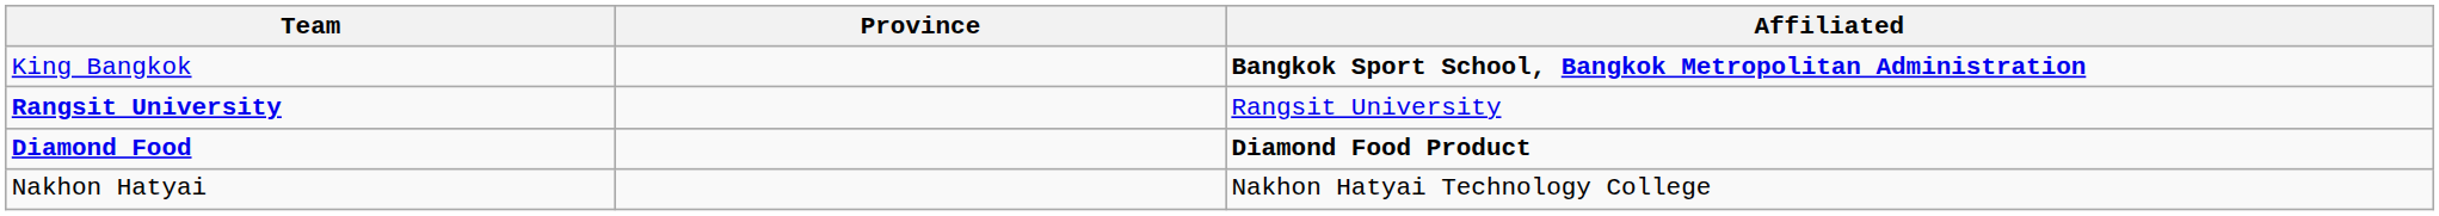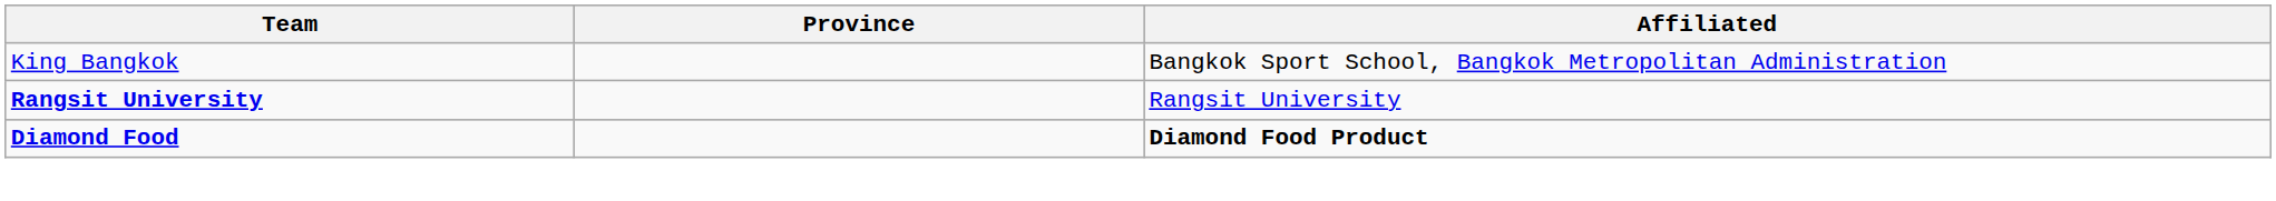 <table class="wikitable" style="table-layout:fixed;width:100%;">
 <tr>
 <th width=25%>Team</th>
 <th width=25%>Province</th>
 <th width=50%>Affiliated</th>
 </tr>
 <tr>
 <td><a href='#'>King Bangkok</a></td>
 <td></td>
-<td><strong>Bangkok Sport School, <a href='#'>Bangkok Metropolitan Administration</a></strong></td>
+<td>Bangkok Sport School, <a href='#'>Bangkok Metropolitan Administration</a></td>
 </tr>
 <tr>
 <td><a href='#'><strong>Rangsit University</strong></a></td>
 <td></td>
 <td><a href='#'>Rangsit University</a></td>
 </tr>
 <tr>
 <td><a href='#'><strong>Diamond Food</strong></a></td>
 <td></td>
 <td><strong>Diamond Food Product</strong></td>
 </tr>
-<tr>
-<td>Nakhon Hatyai</td>
-<td></td>
-<td>Nakhon Hatyai Technology College</td>
-</tr>
 </table>
